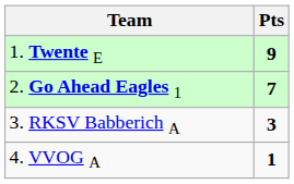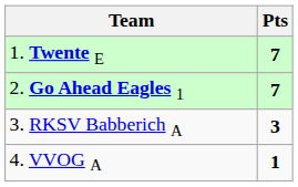 <table class="wikitable" style="text-align:center; float:left; margin-right:1em">
 <tr>
 <th style="width:200px">Team</th>
 <th width=20>Pts</th>
 </tr>
 <tr bgcolor=ccffcc>
 <td align=left>1. <strong><a href='#'>Twente</a></strong> <sub>E</sub></td>
-<td><strong>9</strong></td>
+<td><strong>7</strong></td>
 </tr>
 <tr bgcolor=ccffcc>
 <td align=left>2. <strong><a href='#'>Go Ahead Eagles</a></strong> <sub>1</sub></td>
 <td><strong>7</strong></td>
 </tr>
 <tr>
 <td align=left>3. <a href='#'>RKSV Babberich</a> <sub>A</sub></td>
 <td><strong>3</strong></td>
 </tr>
 <tr>
 <td align=left>4. <a href='#'>VVOG</a> <sub>A</sub></td>
 <td><strong>1</strong></td>
 </tr>
 </table>
